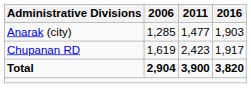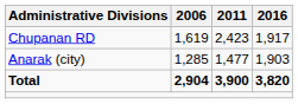 <table class="wikitable">
 <tr>
 <th>Administrative Divisions</th>
 <th>2006</th>
 <th>2011</th>
 <th>2016</th>
 </tr>
 <tr>
+<td><a href='#'>Chupanan RD</a></td>
+<td style="text-align: right;">1,619</td>
+<td style="text-align: right;">2,423</td>
+<td style="text-align: right;">1,917</td>
+</tr>
+<tr>
 <td><a href='#'>Anarak</a> (city)</td>
 <td style="text-align: right;">1,285</td>
 <td style="text-align: right;">1,477</td>
 <td style="text-align: right;">1,903</td>
-</tr>
-<tr>
-<td><a href='#'>Chupanan RD</a></td>
-<td style="text-align: right;">1,619</td>
-<td style="text-align: right;">2,423</td>
-<td style="text-align: right;">1,917</td>
 </tr>
 <tr>
 <td><strong>Total</strong></td>
 <td style="text-align: right;"><strong>2,904</strong></td>
 <td style="text-align: right;"><strong>3,900</strong></td>
 <td style="text-align: right;"><strong>3,820</strong></td>
 </tr>
 <tr>
 <td colspan=4></td>
 </tr>
 </table>
